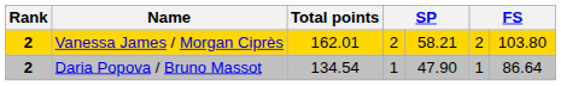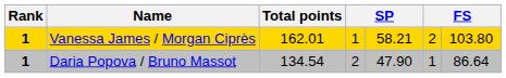 <table class="wikitable sortable">
 <tr>
 <th>Rank</th>
 <th>Name</th>
 <th>Total points</th>
 <th colspan="2" width="80px"><a href='#'>SP</a></th>
 <th colspan="2" width="80px"><a href='#'>FS</a></th>
 </tr>
 <tr bgcolor="gold">
-<td align="center"><strong>2</strong></td>
+<td align="center"><strong>1</strong></td>
 <td><a href='#'>Vanessa James</a> / <a href='#'>Morgan Ciprès</a></td>
 <td align="center">162.01</td>
-<td align="center">2</td>
+<td align="center">1</td>
 <td align="center">58.21</td>
 <td align="center">2</td>
 <td align="center">103.80</td>
 </tr>
 <tr bgcolor="silver">
-<td align="center"><strong>2</strong></td>
+<td align="center"><strong>1</strong></td>
 <td><a href='#'>Daria Popova</a> / <a href='#'>Bruno Massot</a></td>
 <td align="center">134.54</td>
-<td align="center">1</td>
+<td align="center">2</td>
 <td align="center">47.90</td>
 <td align="center">1</td>
 <td align="center">86.64</td>
 </tr>
 </table>
